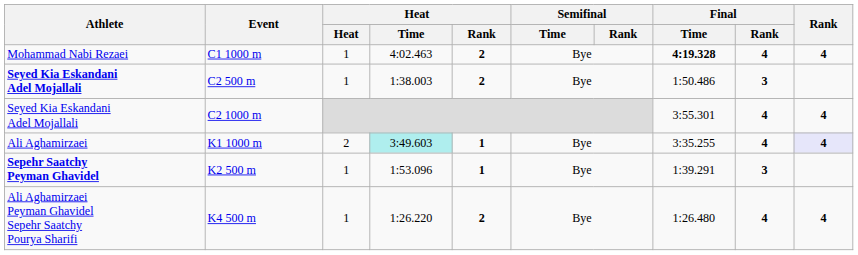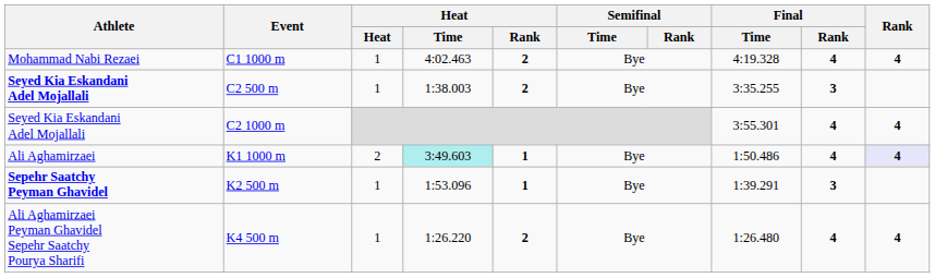 <table class="wikitable" width="80%" style="text-align:center; font-size:90%">
 <tr>
 <th rowspan="2" width="17%">Athlete</th>
 <th rowspan="2" width="10%">Event</th>
 <th colspan="3">Heat</th>
 <th colspan="2">Semifinal</th>
 <th colspan="2">Final</th>
 <th rowspan="2" width="5%">Rank</th>
 </tr>
 <tr>
 <th width="4%">Heat</th>
 <th width="7%">Time</th>
 <th width="5%">Rank</th>
 <th width="7%">Time</th>
 <th width="5%">Rank</th>
 <th width="7%">Time</th>
 <th width="5%">Rank</th>
 </tr>
 <tr>
 <td align=left><a href='#'>Mohammad Nabi Rezaei</a></td>
 <td align=left><a href='#'>C1 1000 m</a></td>
 <td align=center>1</td>
 <td align=center>4:02.463</td>
 <td align=center><strong>2</strong> <strong></strong></td>
 <td colspan="2" align=center>Bye</td>
-<td align=center><strong>4:19.328</strong></td>
+<td align=center>4:19.328</td>
 <td align=center><strong>4</strong></td>
 <td align=center><strong>4</strong></td>
 </tr>
 <tr>
 <td align=left><strong><a href='#'>Seyed Kia Eskandani</a><br><a href='#'>Adel Mojallali</a></strong></td>
 <td align=left><a href='#'>C2 500 m</a></td>
 <td align=center>1</td>
 <td align=center>1:38.003</td>
 <td align=center><strong>2 </strong> <strong></strong></td>
 <td colspan="2" align=center>Bye</td>
-<td align=center>1:50.486</td>
+<td align=center>3:35.255</td>
 <td align=center><strong>3</strong></td>
 <td align=center></td>
 </tr>
 <tr>
 <td align=left><a href='#'>Seyed Kia Eskandani</a><br><a href='#'>Adel Mojallali</a></td>
 <td align=left><a href='#'>C2 1000 m</a></td>
 <td colspan=5 bgcolor=#DCDCDC></td>
 <td align=center>3:55.301</td>
 <td align=center><strong>4</strong></td>
 <td align=center><strong>4</strong></td>
 </tr>
 <tr>
 <td align=left><a href='#'>Ali Aghamirzaei</a></td>
 <td align=left><a href='#'>K1 1000 m</a></td>
 <td align=center>2</td>
 <td align=center style="background: paleturquoise;">3:49.603</td>
 <td align=center><strong>1</strong> <strong></strong></td>
 <td colspan="2" align=center>Bye</td>
-<td align=center>3:35.255</td>
+<td align=center>1:50.486</td>
 <td align=center><strong>4</strong></td>
 <td align=center style="background: lavender;"><strong>4</strong></td>
 </tr>
 <tr>
 <td align=left><strong><a href='#'>Sepehr Saatchy</a><br><a href='#'>Peyman Ghavidel</a></strong></td>
 <td align=left><a href='#'>K2 500 m</a></td>
 <td align=center>1</td>
 <td align=center>1:53.096</td>
 <td align=center><strong>1</strong>  <strong></strong></td>
 <td colspan="2" align=center>Bye</td>
 <td align=center>1:39.291</td>
 <td align=center><strong>3</strong></td>
 <td align=center></td>
 </tr>
 <tr>
 <td align=left><a href='#'>Ali Aghamirzaei</a><br><a href='#'>Peyman Ghavidel</a><br><a href='#'>Sepehr Saatchy</a><br><a href='#'>Pourya Sharifi</a></td>
 <td align=left><a href='#'>K4 500 m</a></td>
 <td align=center>1</td>
 <td align=center>1:26.220</td>
 <td align=center><strong>2</strong> <strong></strong></td>
 <td colspan="2" align=center>Bye</td>
 <td align=center>1:26.480</td>
 <td align=center><strong>4</strong></td>
 <td align=center><strong>4</strong></td>
 </tr>
 </table>
